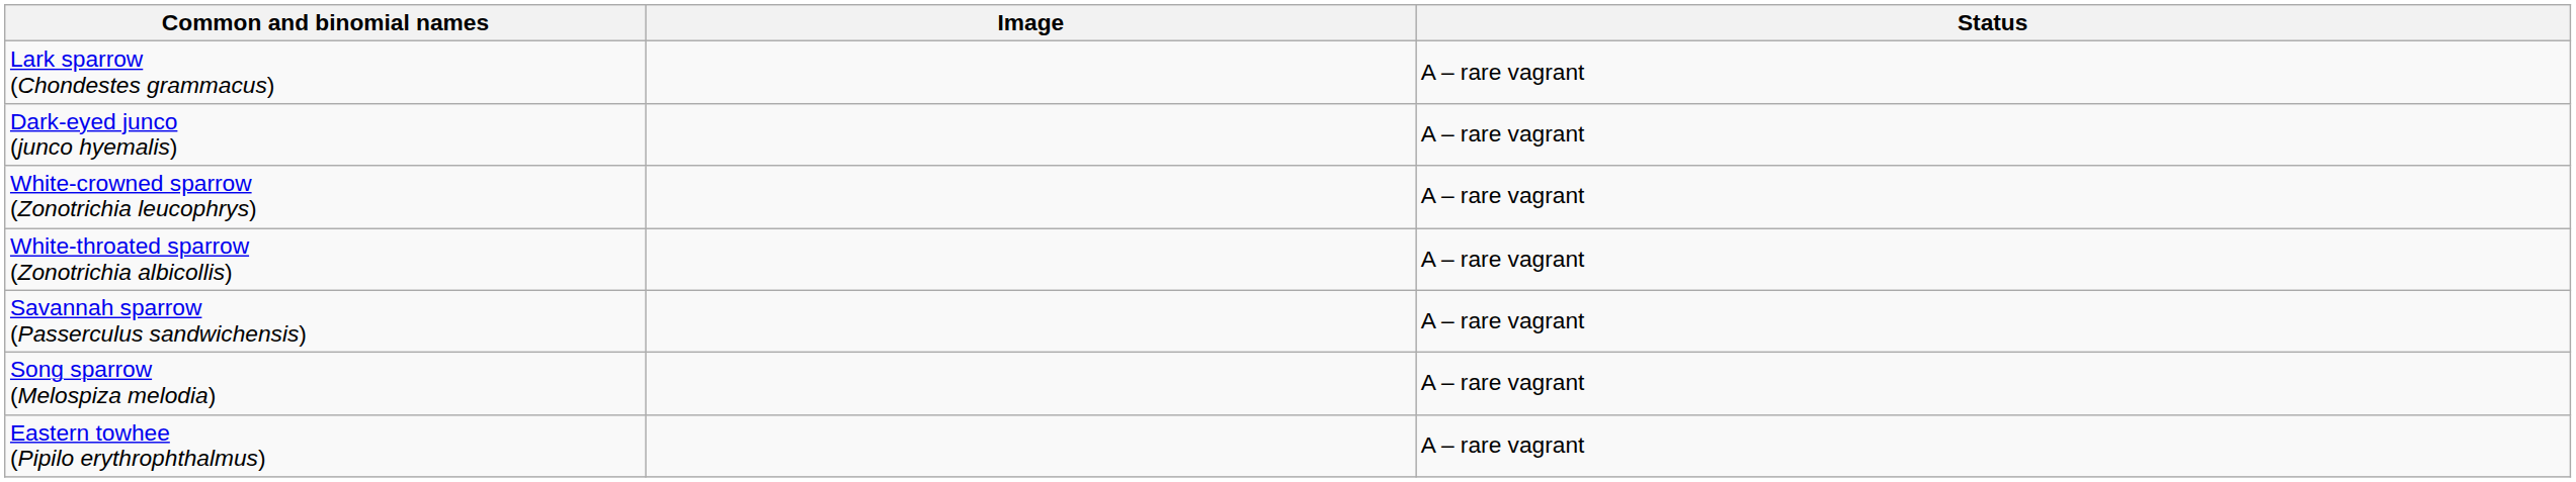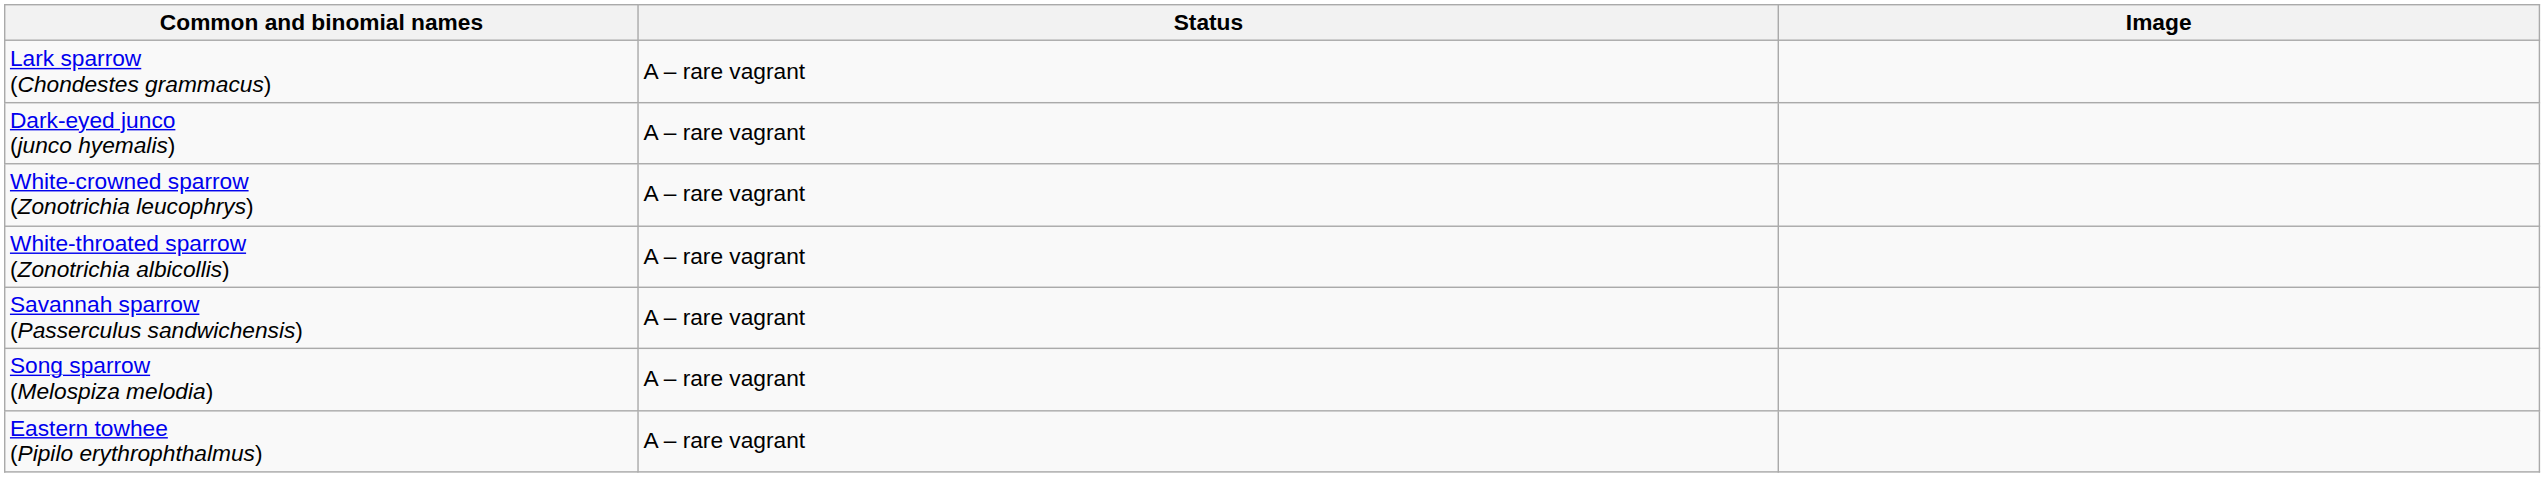 <table width=90% class="wikitable">
 <tr>
 <th width=25%>Common and binomial names</th>
+<th width=45%>Status</th>
 <th width=30%>Image</th>
-<th width=45%>Status</th>
 </tr>
 <tr>
 <td><a href='#'>Lark sparrow</a><br>(<em>Chondestes grammacus</em>)</td>
+<td>A – rare vagrant</td>
 <td></td>
-<td>A – rare vagrant</td>
 </tr>
 <tr>
 <td><a href='#'>Dark-eyed junco</a><br>(<em>junco hyemalis</em>)</td>
+<td>A – rare vagrant</td>
 <td></td>
-<td>A – rare vagrant</td>
 </tr>
 <tr>
 <td><a href='#'>White-crowned sparrow</a><br>(<em>Zonotrichia leucophrys</em>)</td>
+<td>A – rare vagrant</td>
 <td></td>
-<td>A – rare vagrant</td>
 </tr>
 <tr>
 <td><a href='#'>White-throated sparrow</a><br>(<em>Zonotrichia albicollis</em>)</td>
+<td>A – rare vagrant</td>
 <td></td>
-<td>A – rare vagrant</td>
 </tr>
 <tr>
 <td><a href='#'>Savannah sparrow</a><br>(<em>Passerculus sandwichensis</em>)</td>
+<td>A – rare vagrant</td>
 <td></td>
-<td>A – rare vagrant</td>
 </tr>
 <tr>
 <td><a href='#'>Song sparrow</a><br>(<em>Melospiza melodia</em>)</td>
+<td>A – rare vagrant</td>
 <td></td>
-<td>A – rare vagrant</td>
 </tr>
 <tr>
 <td><a href='#'>Eastern towhee</a><br>(<em>Pipilo erythrophthalmus</em>)</td>
+<td>A – rare vagrant</td>
 <td></td>
-<td>A – rare vagrant</td>
 </tr>
 </table>
